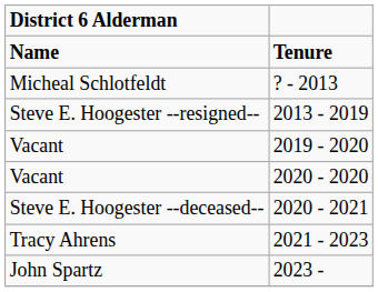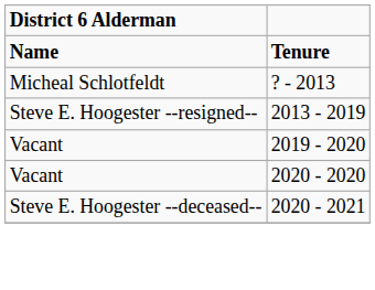 <table role="presentation" class="wikitable mw-collapsible mw-collapsed">
 <tr>
 <td><strong>District 6 Alderman</strong></td>
 </tr>
 <tr>
 <td><strong>Name</strong></td>
 <td><strong>Tenure</strong></td>
 </tr>
 <tr>
 <td>Micheal Schlotfeldt</td>
 <td>? - 2013</td>
 </tr>
 <tr>
 <td>Steve E. Hoogester --resigned--</td>
 <td>2013 - 2019</td>
 </tr>
 <tr>
 <td>Vacant</td>
 <td>2019 - 2020</td>
 </tr>
 <tr>
 <td>Vacant</td>
 <td>2020 - 2020</td>
 </tr>
 <tr>
 <td>Steve E. Hoogester --deceased--</td>
 <td>2020 - 2021</td>
 </tr>
 <tr>
-<td>Tracy Ahrens</td>
-<td>2021 - 2023</td>
-</tr>
-<tr>
-<td>John Spartz</td>
-<td>2023 -</td>
-</tr>
-<tr>
 </tr>
 </table>
